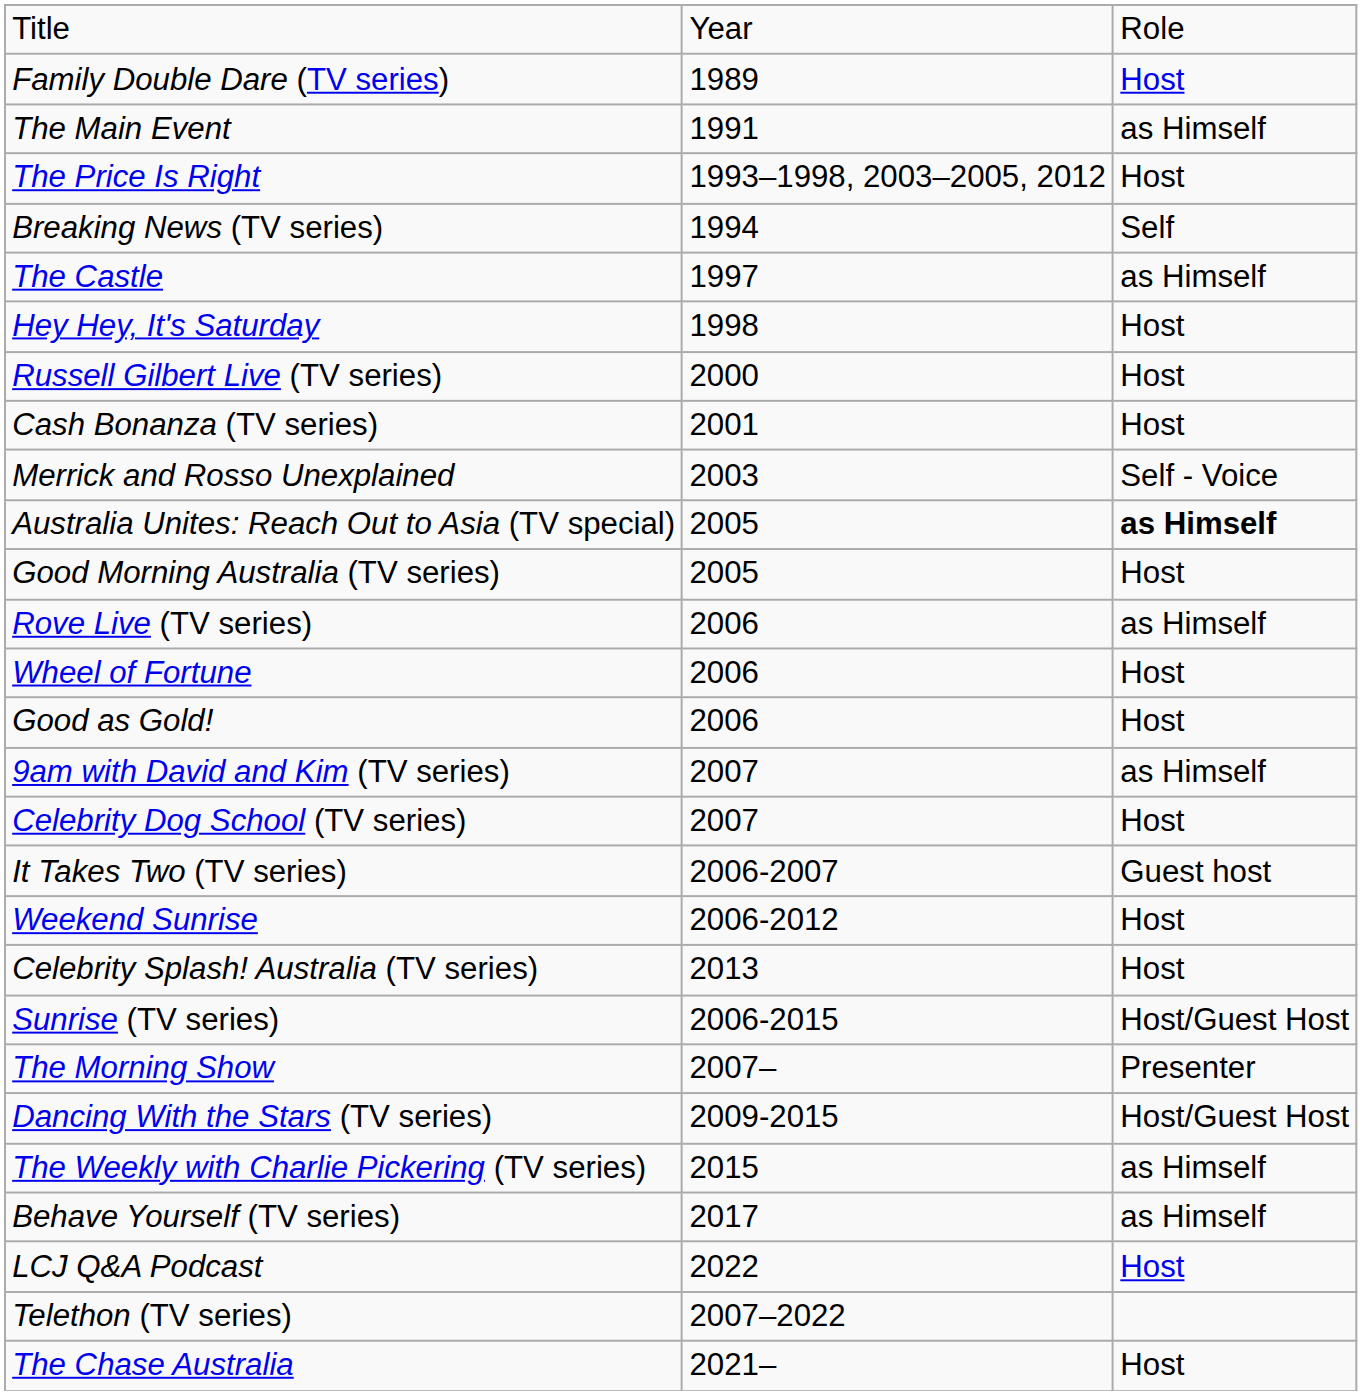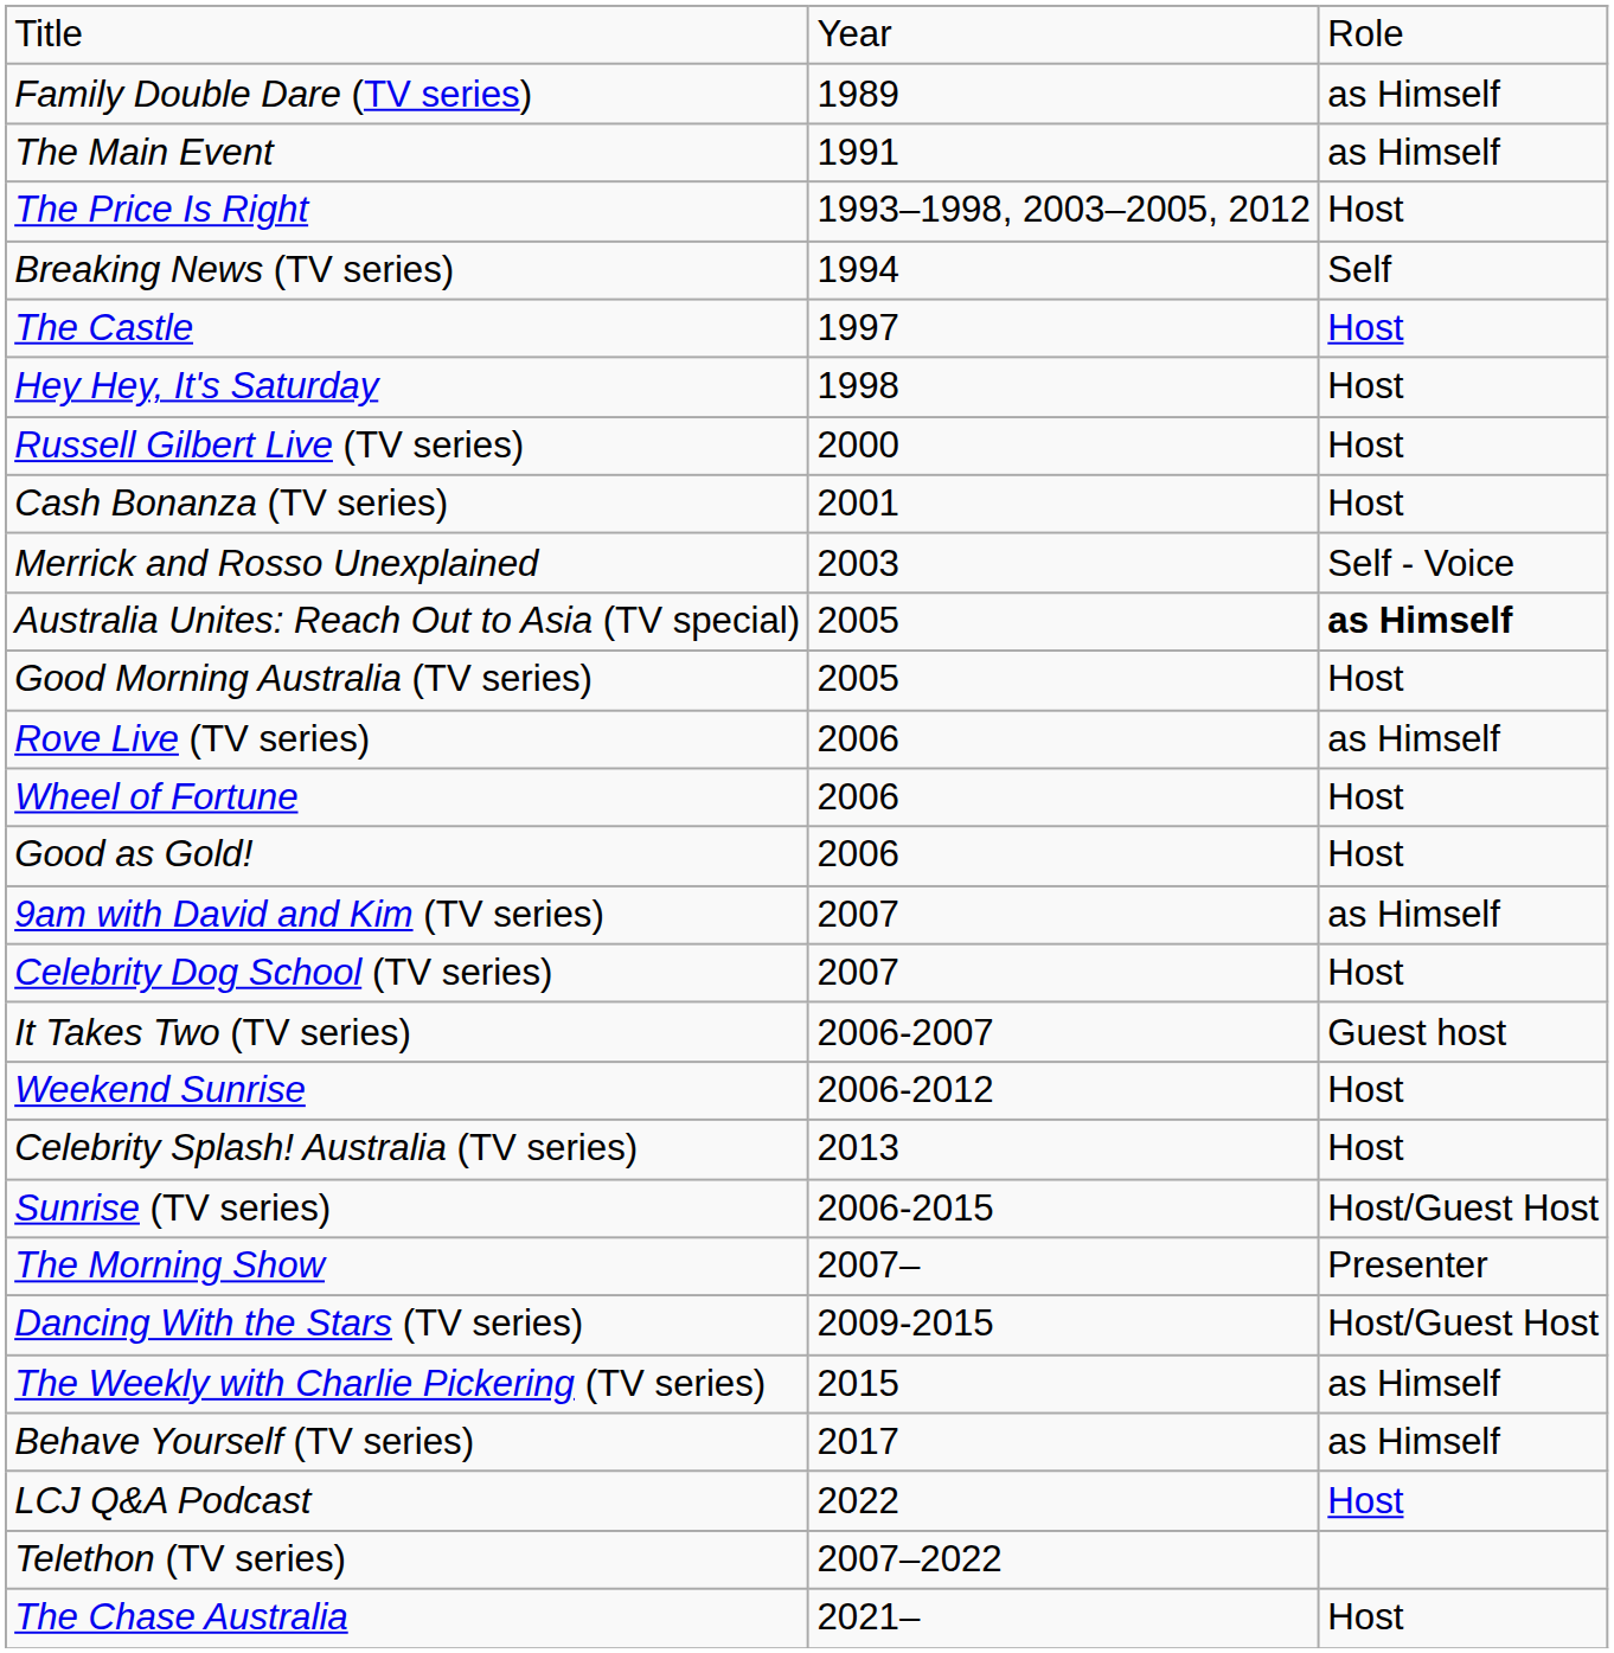 <table class="wikitable">
 <tr>
 <td>Title</td>
 <td>Year</td>
 <td>Role</td>
 </tr>
 <tr>
 <td><em>Family Double Dare</em> (<a href='#'>TV series</a>)</td>
 <td>1989</td>
-<td><a href='#'>Host</a></td>
+<td>as Himself</td>
 </tr>
 <tr>
 <td><em>The Main Event</em></td>
 <td>1991</td>
 <td>as Himself</td>
 </tr>
 <tr>
 <td><em><a href='#'>The Price Is Right</a></em></td>
 <td>1993–1998, 2003–2005, 2012</td>
 <td>Host</td>
 </tr>
 <tr>
 <td><em>Breaking News</em> (TV series)</td>
 <td>1994</td>
 <td>Self</td>
 </tr>
 <tr>
 <td><em><a href='#'>The Castle</a></em></td>
 <td>1997</td>
-<td>as Himself</td>
+<td><a href='#'>Host</a></td>
 </tr>
 <tr>
 <td><em><a href='#'>Hey Hey, It's Saturday</a></em></td>
 <td>1998</td>
 <td>Host</td>
 </tr>
 <tr>
 <td><em><a href='#'>Russell Gilbert Live</a></em> (TV series)</td>
 <td>2000</td>
 <td>Host</td>
 </tr>
 <tr>
 <td><em>Cash Bonanza</em> (TV series)</td>
 <td>2001</td>
 <td>Host</td>
 </tr>
 <tr>
 <td><em>Merrick and Rosso Unexplained</em></td>
 <td>2003</td>
 <td>Self - Voice</td>
 </tr>
 <tr>
 <td><em>Australia Unites: Reach Out to Asia</em> (TV special)</td>
 <td>2005</td>
 <td><strong>as Himself</strong></td>
 </tr>
 <tr>
 <td><em>Good Morning Australia</em> (TV series)</td>
 <td>2005</td>
 <td>Host</td>
 </tr>
 <tr>
 <td><em><a href='#'>Rove Live</a></em> (TV series)</td>
 <td>2006</td>
 <td>as Himself</td>
 </tr>
 <tr>
 <td><em><a href='#'>Wheel of Fortune</a></em></td>
 <td>2006</td>
 <td>Host</td>
 </tr>
 <tr>
 <td><em>Good as Gold!</em></td>
 <td>2006</td>
 <td>Host</td>
 </tr>
 <tr>
 <td><em><a href='#'>9am with David and Kim</a></em> (TV series)</td>
 <td>2007</td>
 <td>as Himself</td>
 </tr>
 <tr>
 <td><em><a href='#'>Celebrity Dog School</a></em> (TV series)</td>
 <td>2007</td>
 <td>Host</td>
 </tr>
 <tr>
 <td><em>It Takes Two</em> (TV series)</td>
 <td>2006-2007</td>
 <td>Guest host</td>
 </tr>
 <tr>
 <td><em><a href='#'>Weekend Sunrise</a></em></td>
 <td>2006-2012</td>
 <td>Host</td>
 </tr>
 <tr>
 <td><em>Celebrity Splash! Australia</em> (TV series)</td>
 <td>2013</td>
 <td>Host</td>
 </tr>
 <tr>
 <td><em><a href='#'>Sunrise</a></em> (TV series)</td>
 <td>2006-2015</td>
 <td>Host/Guest Host</td>
 </tr>
 <tr>
 <td><em><a href='#'>The Morning Show</a></em></td>
 <td>2007–</td>
 <td>Presenter</td>
 </tr>
 <tr>
 <td><em><a href='#'>Dancing With the Stars</a></em> (TV series)</td>
 <td>2009-2015</td>
 <td>Host/Guest Host</td>
 </tr>
 <tr>
 <td><em><a href='#'>The Weekly with Charlie Pickering</a></em> (TV series)</td>
 <td>2015</td>
 <td>as Himself</td>
 </tr>
 <tr>
 <td><em>Behave Yourself</em> (TV series)</td>
 <td>2017</td>
 <td>as Himself</td>
 </tr>
 <tr>
 <td><em>LCJ Q&A Podcast</em></td>
 <td>2022</td>
 <td><a href='#'>Host</a></td>
 </tr>
 <tr>
 <td><em>Telethon</em> (TV series)</td>
 <td>2007–2022</td>
 </tr>
 <tr>
 <td><em><a href='#'>The Chase Australia</a></em></td>
 <td>2021–</td>
 <td>Host</td>
 </tr>
 <tr>
 </tr>
 </table>
